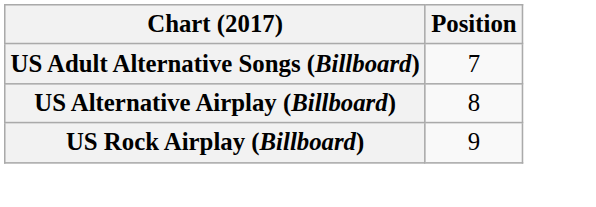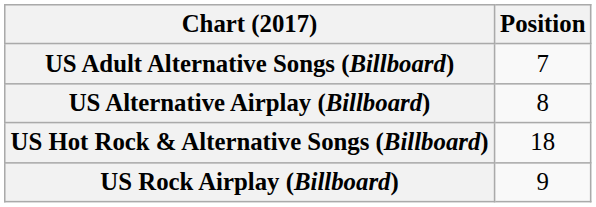 <table class="wikitable sortable plainrowheaders" style="text-align:center">
 <tr>
 <th scope="col">Chart (2017)</th>
 <th scope="col">Position</th>
 </tr>
 <tr>
 <th scope="row">US Adult Alternative Songs (<em>Billboard</em>)</th>
 <td>7</td>
 </tr>
 <tr>
 <th scope="row">US Alternative Airplay (<em>Billboard</em>)</th>
 <td>8</td>
 </tr>
 <tr>
+<th scope="row">US Hot Rock & Alternative Songs (<em>Billboard</em>)</th>
+<td>18</td>
+</tr>
+<tr>
 <th scope="row">US Rock Airplay (<em>Billboard</em>)</th>
 <td>9</td>
 </tr>
 </table>
